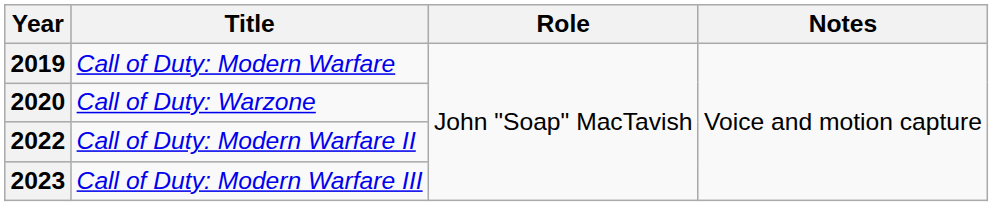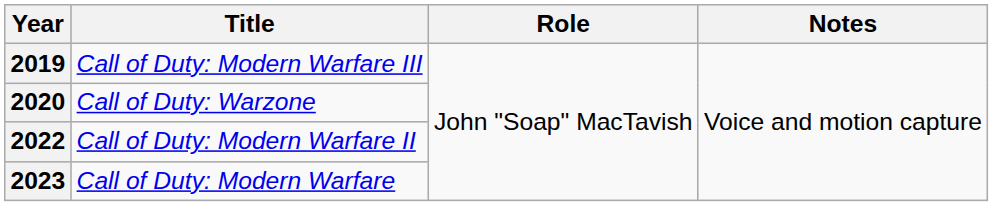 <table class="wikitable plainrowheaders sortable" style="margin-right: 0;">
 <tr>
 <th scope="col">Year</th>
 <th scope="col">Title</th>
 <th scope="col">Role</th>
 <th scope="col" class="unsortable">Notes</th>
 </tr>
 <tr>
 <th scope="row">2019</th>
-<td><em><a href='#'>Call of Duty: Modern Warfare</a></em></td>
+<td><em><a href='#'>Call of Duty: Modern Warfare III</a></em></td>
 <td rowspan="4">John "Soap" MacTavish</td>
 <td rowspan="4">Voice and motion capture</td>
 </tr>
 <tr>
 <th scope="row">2020</th>
 <td><em><a href='#'>Call of Duty: Warzone</a></em></td>
 </tr>
 <tr>
 <th scope="row">2022</th>
 <td><em><a href='#'>Call of Duty: Modern Warfare II</a></em></td>
 </tr>
 <tr>
 <th scope="row">2023</th>
-<td><em><a href='#'>Call of Duty: Modern Warfare III</a></em></td>
+<td><em><a href='#'>Call of Duty: Modern Warfare</a></em></td>
 </tr>
 </table>
